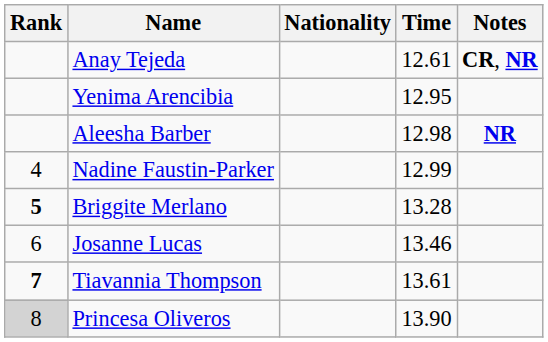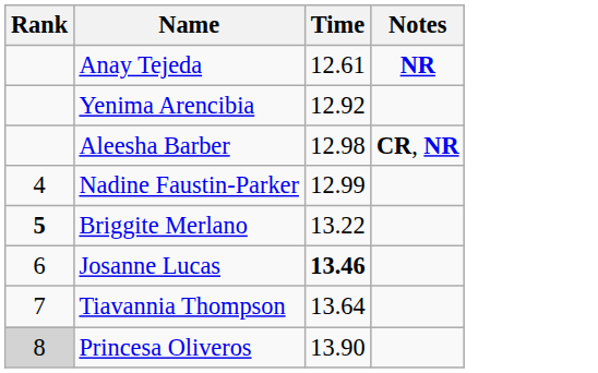 <table class="wikitable sortable" style="text-align:center;font-size:95%">
 <tr>
 <th>Rank</th>
 <th>Name</th>
-<th>Nationality</th>
 <th>Time</th>
 <th>Notes</th>
 </tr>
 <tr>
 <td></td>
 <td align=left><a href='#'>Anay Tejeda</a></td>
-<td align=left></td>
 <td>12.61</td>
-<td><strong>CR</strong>, <strong><a href='#'>NR</a></strong></td>
+<td><strong><a href='#'>NR</a></strong></td>
 </tr>
 <tr>
 <td></td>
 <td align=left><a href='#'>Yenima Arencibia</a></td>
-<td align=left></td>
-<td>12.95</td>
+<td>12.92</td>
 <td></td>
 </tr>
 <tr>
 <td></td>
 <td align=left><a href='#'>Aleesha Barber</a></td>
-<td align=left></td>
 <td>12.98</td>
-<td><strong><a href='#'>NR</a></strong></td>
+<td><strong>CR</strong>, <strong><a href='#'>NR</a></strong></td>
 </tr>
 <tr>
 <td>4</td>
 <td align=left><a href='#'>Nadine Faustin-Parker</a></td>
-<td align=left></td>
 <td>12.99</td>
 <td></td>
 </tr>
 <tr>
 <td><strong>5</strong></td>
 <td align=left><a href='#'>Briggite Merlano</a></td>
-<td align=left></td>
-<td>13.28</td>
+<td>13.22</td>
 <td></td>
 </tr>
 <tr>
 <td>6</td>
 <td align=left><a href='#'>Josanne Lucas</a></td>
-<td align=left></td>
-<td>13.46</td>
+<td><strong>13.46</strong></td>
 <td></td>
 </tr>
 <tr>
-<td><strong>7</strong></td>
+<td>7</td>
 <td align=left><a href='#'>Tiavannia Thompson</a></td>
-<td align=left></td>
-<td>13.61</td>
+<td>13.64</td>
 <td></td>
 </tr>
 <tr>
 <td style="background: lightgrey;">8</td>
 <td align=left><a href='#'>Princesa Oliveros</a></td>
-<td align=left></td>
 <td>13.90</td>
 <td></td>
 </tr>
 </table>
